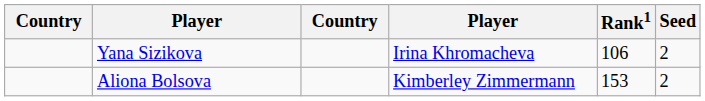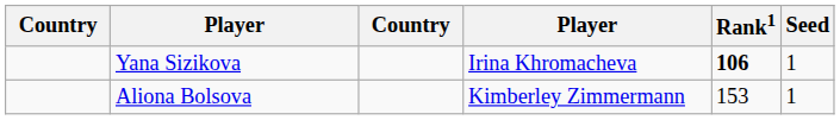 <table class="sortable wikitable">
 <tr>
 <th width="70">Country</th>
 <th width="175">Player</th>
 <th width="70">Country</th>
 <th width="175">Player</th>
 <th>Rank<sup>1</sup></th>
 <th>Seed</th>
 </tr>
 <tr>
 <td></td>
 <td><a href='#'>Yana Sizikova</a></td>
 <td></td>
 <td><a href='#'>Irina Khromacheva</a></td>
-<td>106</td>
-<td>2</td>
+<td><strong>106</strong></td>
+<td>1</td>
 </tr>
 <tr>
 <td></td>
 <td><a href='#'>Aliona Bolsova</a></td>
 <td></td>
 <td><a href='#'>Kimberley Zimmermann</a></td>
 <td>153</td>
-<td>2</td>
+<td>1</td>
 </tr>
 </table>
